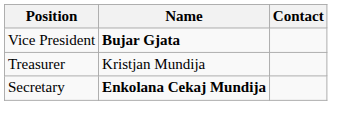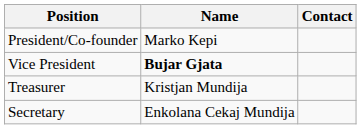 <table class="wikitable">
 <tr>
 <th>Position</th>
 <th>Name</th>
 <th>Contact</th>
+</tr>
+<tr>
+<td>President/Co-founder</td>
+<td>Marko Kepi</td>
+<td></td>
 </tr>
 <tr>
 <td>Vice President</td>
 <td><strong>Bujar Gjata</strong></td>
 <td></td>
 </tr>
 <tr>
 <td>Treasurer</td>
 <td>Kristjan Mundija</td>
 <td></td>
 </tr>
 <tr>
 <td>Secretary</td>
-<td><strong>Enkolana Cekaj Mundija</strong></td>
+<td>Enkolana Cekaj Mundija</td>
 <td></td>
 </tr>
 </table>
